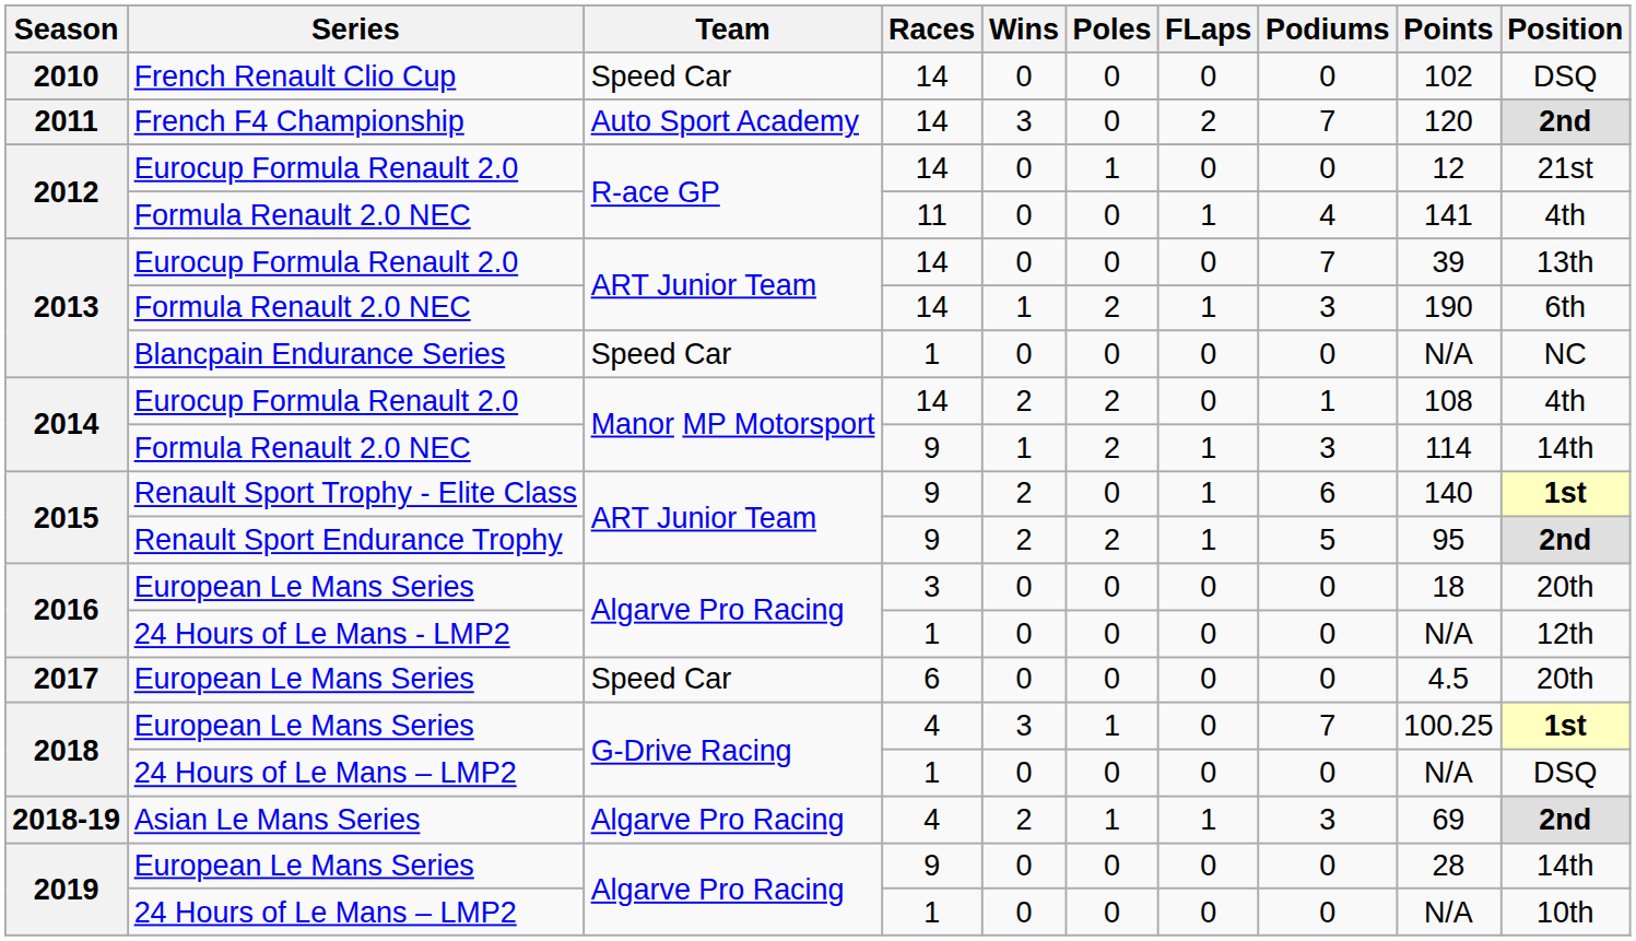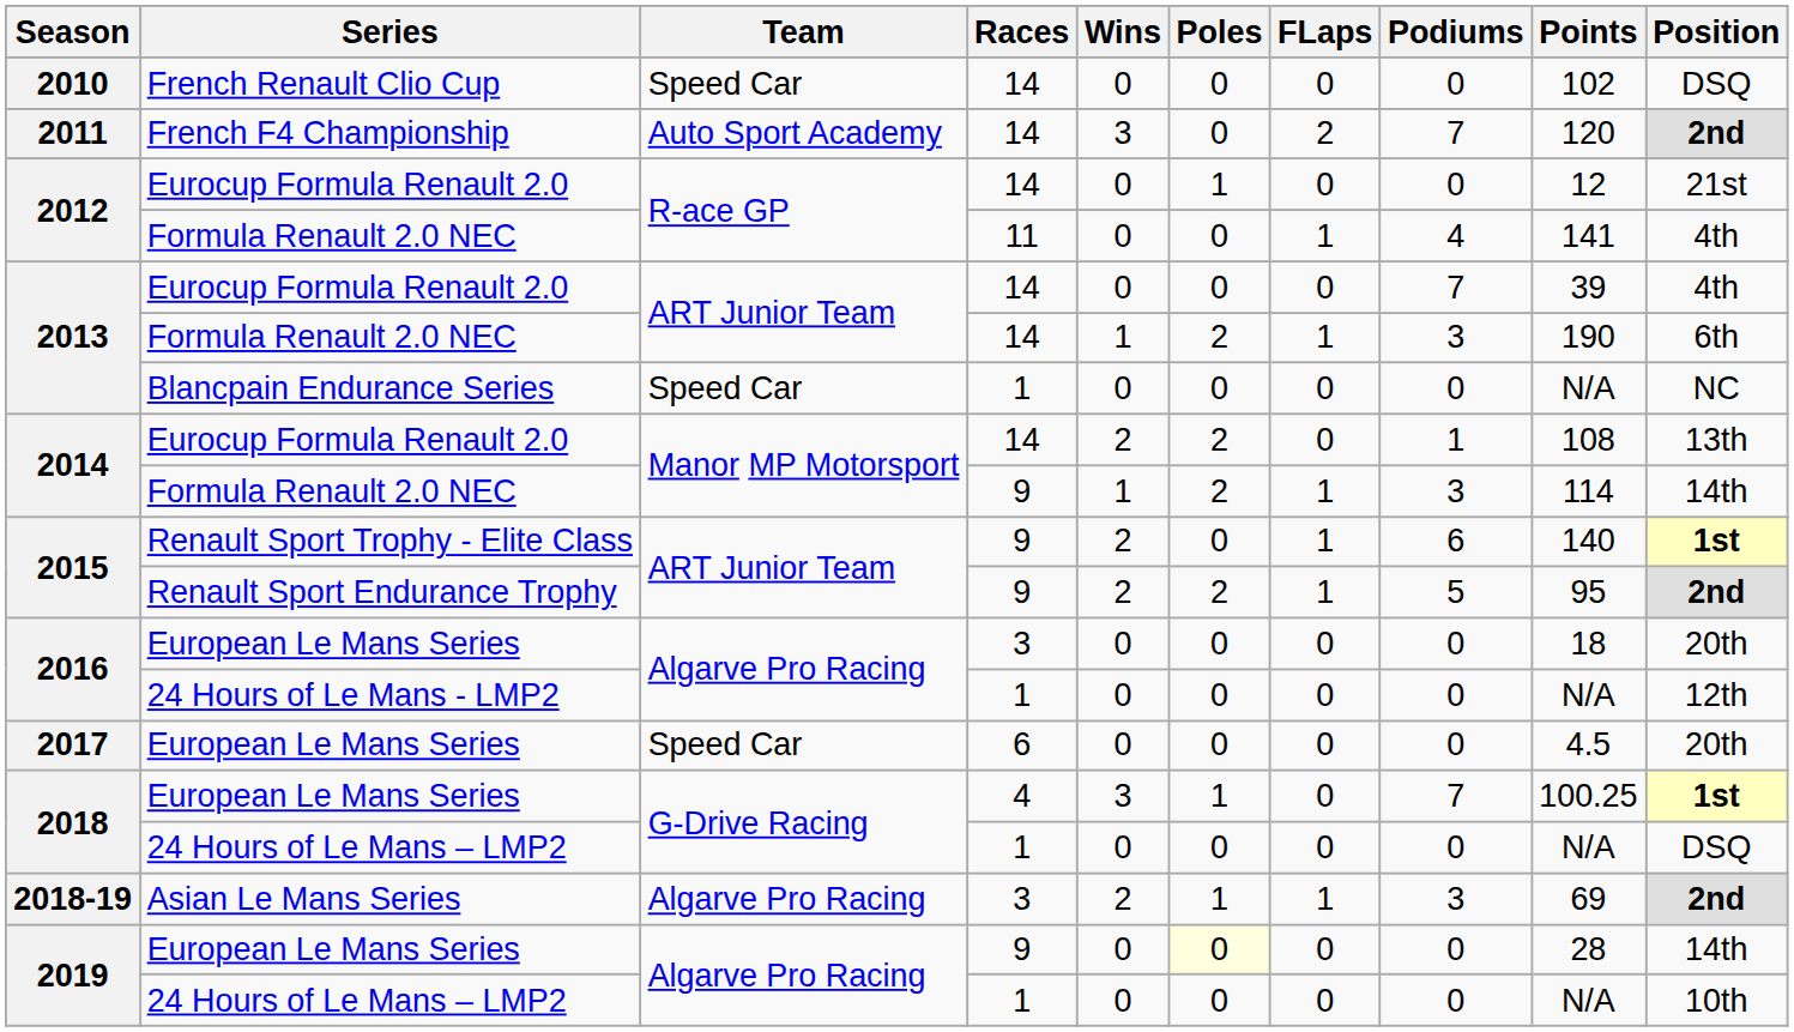 <table class="wikitable" style="font-size: 90%; text-align:center">
 <tr>
 <th>Season</th>
 <th>Series</th>
 <th>Team</th>
 <th>Races</th>
 <th>Wins</th>
 <th>Poles</th>
 <th>FLaps</th>
 <th>Podiums</th>
 <th>Points</th>
 <th>Position</th>
 </tr>
 <tr>
 <th>2010</th>
 <td align=left><a href='#'>French Renault Clio Cup</a></td>
 <td align=left>Speed Car</td>
 <td>14</td>
 <td>0</td>
 <td>0</td>
 <td>0</td>
 <td>0</td>
 <td>102</td>
 <td>DSQ</td>
 </tr>
 <tr>
 <th>2011</th>
 <td align=left><a href='#'>French F4 Championship</a></td>
 <td align=left><a href='#'>Auto Sport Academy</a></td>
 <td>14</td>
 <td>3</td>
 <td>0</td>
 <td>2</td>
 <td>7</td>
 <td>120</td>
 <td style="background:#DFDFDF;"><strong>2nd</strong></td>
 </tr>
 <tr>
 <th rowspan=2>2012</th>
 <td align=left><a href='#'>Eurocup Formula Renault 2.0</a></td>
 <td rowspan=2 align=left><a href='#'>R-ace GP</a></td>
 <td>14</td>
 <td>0</td>
 <td>1</td>
 <td>0</td>
 <td>0</td>
 <td>12</td>
 <td>21st</td>
 </tr>
 <tr>
 <td align=left><a href='#'>Formula Renault 2.0 NEC</a></td>
 <td>11</td>
 <td>0</td>
 <td>0</td>
 <td>1</td>
 <td>4</td>
 <td>141</td>
 <td>4th</td>
 </tr>
 <tr>
 <th rowspan=3>2013</th>
 <td align=left><a href='#'>Eurocup Formula Renault 2.0</a></td>
 <td rowspan=2 align=left><a href='#'>ART Junior Team</a></td>
 <td>14</td>
 <td>0</td>
 <td>0</td>
 <td>0</td>
 <td>7</td>
 <td>39</td>
-<td>13th</td>
+<td>4th</td>
 </tr>
 <tr>
 <td align=left><a href='#'>Formula Renault 2.0 NEC</a></td>
 <td>14</td>
 <td>1</td>
 <td>2</td>
 <td>1</td>
 <td>3</td>
 <td>190</td>
 <td>6th</td>
 </tr>
 <tr>
 <td align=left><a href='#'>Blancpain Endurance Series</a></td>
 <td align=left>Speed Car</td>
 <td>1</td>
 <td>0</td>
 <td>0</td>
 <td>0</td>
 <td>0</td>
 <td>N/A</td>
 <td>NC</td>
 </tr>
 <tr>
 <th rowspan=2>2014</th>
 <td align=left><a href='#'>Eurocup Formula Renault 2.0</a></td>
 <td rowspan=2 align=left><a href='#'>Manor</a> <a href='#'>MP Motorsport</a></td>
 <td>14</td>
 <td>2</td>
 <td>2</td>
 <td>0</td>
 <td>1</td>
 <td>108</td>
-<td>4th</td>
+<td>13th</td>
 </tr>
 <tr>
 <td align=left><a href='#'>Formula Renault 2.0 NEC</a></td>
 <td>9</td>
 <td>1</td>
 <td>2</td>
 <td>1</td>
 <td>3</td>
 <td>114</td>
 <td>14th</td>
 </tr>
 <tr>
 <th rowspan=2>2015</th>
 <td align=left><a href='#'>Renault Sport Trophy - Elite Class</a></td>
 <td align=left rowspan=2><a href='#'>ART Junior Team</a></td>
 <td>9</td>
 <td>2</td>
 <td>0</td>
 <td>1</td>
 <td>6</td>
 <td>140</td>
 <td style="background:#FFFFBF;"><strong>1st</strong></td>
 </tr>
 <tr>
 <td align=left><a href='#'>Renault Sport Endurance Trophy</a></td>
 <td>9</td>
 <td>2</td>
 <td>2</td>
 <td>1</td>
 <td>5</td>
 <td>95</td>
 <td style="background:#DFDFDF;"><strong>2nd</strong></td>
 </tr>
 <tr>
 <th rowspan=2>2016</th>
 <td align=left><a href='#'>European Le Mans Series</a></td>
 <td align=left rowspan=2><a href='#'>Algarve Pro Racing</a></td>
 <td>3</td>
 <td>0</td>
 <td>0</td>
 <td>0</td>
 <td>0</td>
 <td>18</td>
 <td>20th</td>
 </tr>
 <tr>
 <td align=left><a href='#'>24 Hours of Le Mans - LMP2</a></td>
 <td>1</td>
 <td>0</td>
 <td>0</td>
 <td>0</td>
 <td>0</td>
 <td>N/A</td>
 <td>12th</td>
 </tr>
 <tr>
 <th>2017</th>
 <td align=left><a href='#'>European Le Mans Series</a></td>
 <td align=left>Speed Car</td>
 <td>6</td>
 <td>0</td>
 <td>0</td>
 <td>0</td>
 <td>0</td>
 <td>4.5</td>
 <td>20th</td>
 </tr>
 <tr>
 <th rowspan=2>2018</th>
 <td align=left><a href='#'>European Le Mans Series</a></td>
 <td align=left rowspan=2><a href='#'>G-Drive Racing</a></td>
 <td>4</td>
 <td>3</td>
 <td>1</td>
 <td>0</td>
 <td>7</td>
 <td>100.25</td>
 <td style="background:#FFFFBF;"><strong>1st</strong></td>
 </tr>
 <tr>
 <td align=left><a href='#'>24 Hours of Le Mans – LMP2</a></td>
 <td>1</td>
 <td>0</td>
 <td>0</td>
 <td>0</td>
 <td>0</td>
 <td>N/A</td>
 <td>DSQ</td>
 </tr>
 <tr>
 <th>2018-19</th>
 <td align=left><a href='#'>Asian Le Mans Series</a></td>
 <td align=left><a href='#'>Algarve Pro Racing</a></td>
-<td>4</td>
+<td>3</td>
 <td>2</td>
 <td>1</td>
 <td>1</td>
 <td>3</td>
 <td>69</td>
 <td style="background:#DFDFDF;"><strong>2nd</strong></td>
 </tr>
 <tr>
 <th rowspan=2>2019</th>
 <td align=left><a href='#'>European Le Mans Series</a></td>
 <td align=left rowspan=2><a href='#'>Algarve Pro Racing</a></td>
 <td>9</td>
 <td>0</td>
-<td>0</td>
+<td style="background: lightyellow;">0</td>
 <td>0</td>
 <td>0</td>
 <td>28</td>
 <td>14th</td>
 </tr>
 <tr>
 <td align=left><a href='#'>24 Hours of Le Mans – LMP2</a></td>
 <td>1</td>
 <td>0</td>
 <td>0</td>
 <td>0</td>
 <td>0</td>
 <td>N/A</td>
 <td>10th</td>
 </tr>
 </table>
